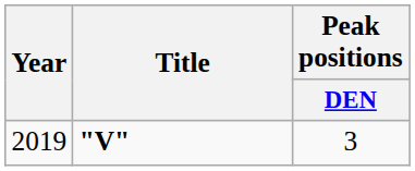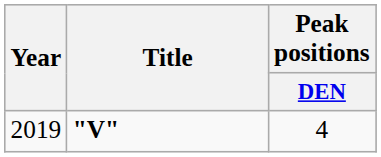 <table class="wikitable">
 <tr>
 <th align="center" rowspan="2" width="10">Year</th>
 <th align="center" rowspan="2" width="120">Title</th>
 <th align="center" colspan="1" width="20">Peak positions</th>
 </tr>
 <tr>
 <th scope="col" style="width:3em;font-size:90%;"><a href='#'>DEN</a><br></th>
 </tr>
 <tr>
 <td style="text-align:center;">2019</td>
 <td><strong>"V"</strong></td>
-<td style="text-align:center;">3</td>
+<td style="text-align:center;">4</td>
 </tr>
 </table>
